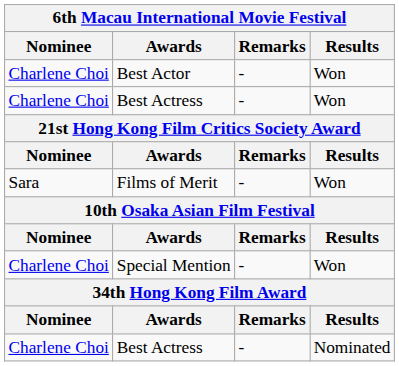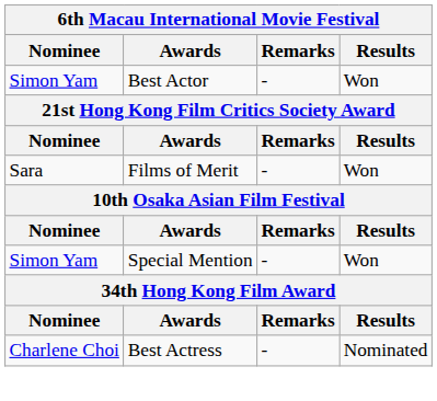 <table class="wikitable">
 <tr>
 <th colspan=4>6th <a href='#'>Macau International Movie Festival</a></th>
 </tr>
 <tr>
 <th>Nominee</th>
 <th>Awards</th>
 <th>Remarks</th>
 <th>Results</th>
 </tr>
 <tr>
-<td><a href='#'>Charlene Choi</a></td>
+<td><a href='#'>Simon Yam</a></td>
 <td>Best Actor</td>
-<td>-</td>
-<td>Won</td>
-</tr>
-<tr>
-<td><a href='#'>Charlene Choi</a></td>
-<td>Best Actress</td>
 <td>-</td>
 <td>Won</td>
 </tr>
 <tr>
 <th colspan=4>21st <a href='#'>Hong Kong Film Critics Society Award</a></th>
 </tr>
 <tr>
 <th>Nominee</th>
 <th>Awards</th>
 <th>Remarks</th>
 <th>Results</th>
 </tr>
 <tr>
 <td>Sara</td>
 <td>Films of Merit</td>
 <td>-</td>
 <td>Won</td>
 </tr>
 <tr>
 <th colspan=4>10th <a href='#'>Osaka Asian Film Festival</a></th>
 </tr>
 <tr>
 <th>Nominee</th>
 <th>Awards</th>
 <th>Remarks</th>
 <th>Results</th>
 </tr>
 <tr>
-<td><a href='#'>Charlene Choi</a></td>
+<td><a href='#'>Simon Yam</a></td>
 <td>Special Mention</td>
 <td>-</td>
 <td>Won</td>
 </tr>
 <tr>
 <th colspan=4>34th <a href='#'>Hong Kong Film Award</a></th>
 </tr>
 <tr>
 <th>Nominee</th>
 <th>Awards</th>
 <th>Remarks</th>
 <th>Results</th>
 </tr>
 <tr>
 <td><a href='#'>Charlene Choi</a></td>
 <td>Best Actress</td>
 <td>-</td>
 <td>Nominated</td>
 </tr>
 </table>
